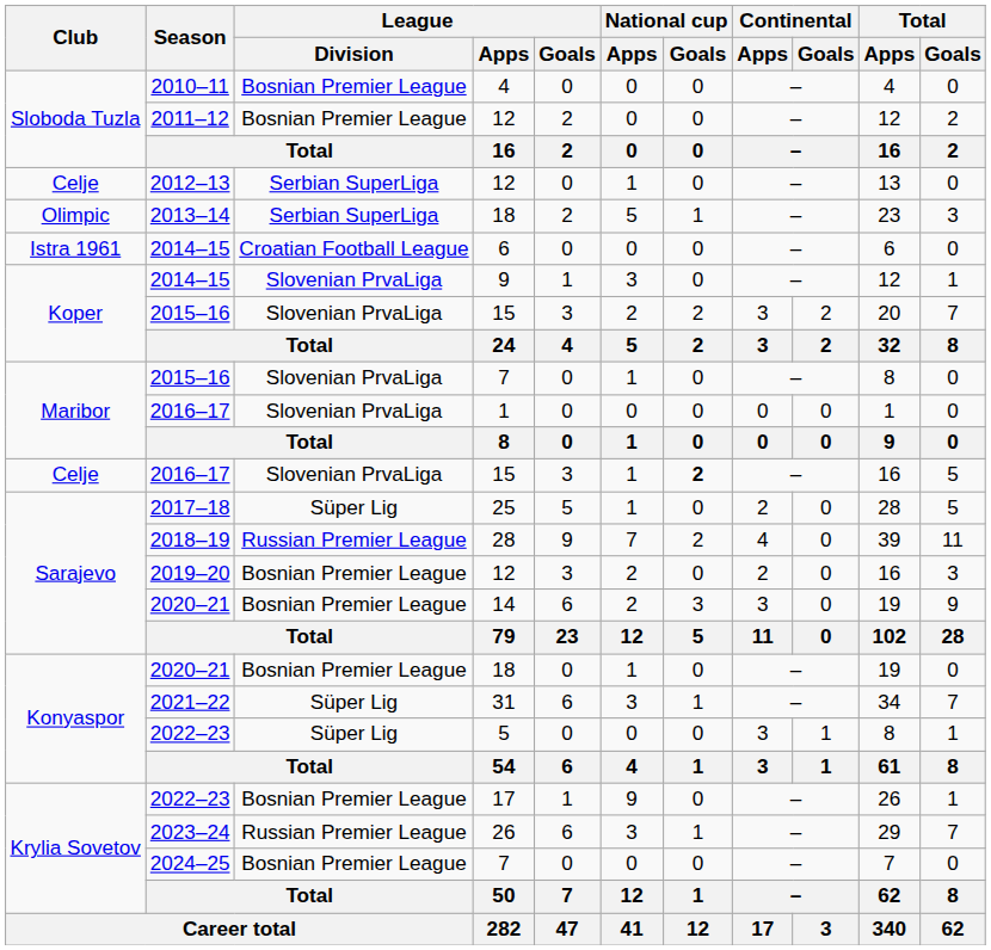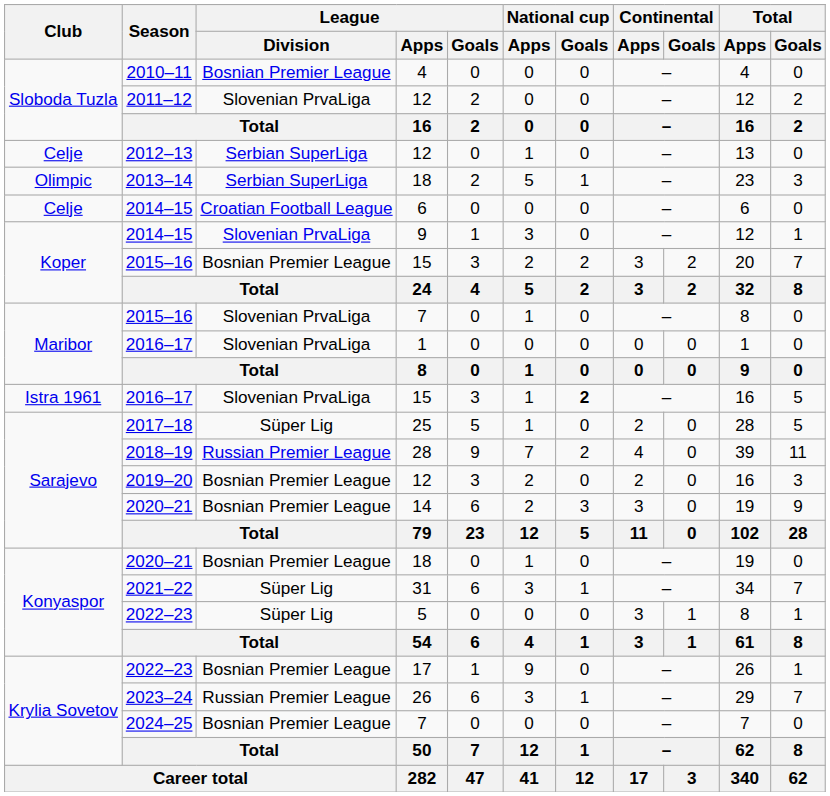 <table class="wikitable" style="text-align:center">
 <tr>
 <th rowspan=2>Club</th>
 <th rowspan=2>Season</th>
 <th colspan=3>League</th>
 <th colspan=2>National cup</th>
 <th colspan=2>Continental</th>
 <th colspan=2>Total</th>
 </tr>
 <tr>
 <th>Division</th>
 <th>Apps</th>
 <th>Goals</th>
 <th>Apps</th>
 <th>Goals</th>
 <th>Apps</th>
 <th>Goals</th>
 <th>Apps</th>
 <th>Goals</th>
 </tr>
 <tr>
 <td rowspan=3><a href='#'>Sloboda Tuzla</a></td>
 <td><a href='#'>2010–11</a></td>
 <td><a href='#'>Bosnian Premier League</a></td>
 <td>4</td>
 <td>0</td>
 <td>0</td>
 <td>0</td>
 <td colspan=2>–</td>
 <td>4</td>
 <td>0</td>
 </tr>
 <tr>
 <td><a href='#'>2011–12</a></td>
-<td>Bosnian Premier League</td>
+<td>Slovenian PrvaLiga</td>
 <td>12</td>
 <td>2</td>
 <td>0</td>
 <td>0</td>
 <td colspan=2>–</td>
 <td>12</td>
 <td>2</td>
 </tr>
 <tr>
 <th colspan=2>Total</th>
 <th>16</th>
 <th>2</th>
 <th>0</th>
 <th>0</th>
 <th colspan=2>–</th>
 <th>16</th>
 <th>2</th>
 </tr>
 <tr>
 <td><a href='#'>Celje</a></td>
 <td><a href='#'>2012–13</a></td>
 <td><a href='#'>Serbian SuperLiga</a></td>
 <td>12</td>
 <td>0</td>
 <td>1</td>
 <td>0</td>
 <td colspan=2>–</td>
 <td>13</td>
 <td>0</td>
 </tr>
 <tr>
 <td><a href='#'>Olimpic</a></td>
 <td><a href='#'>2013–14</a></td>
 <td><a href='#'>Serbian SuperLiga</a></td>
 <td>18</td>
 <td>2</td>
 <td>5</td>
 <td>1</td>
 <td colspan=2>–</td>
 <td>23</td>
 <td>3</td>
 </tr>
 <tr>
-<td><a href='#'>Istra 1961</a></td>
+<td><a href='#'>Celje</a></td>
 <td><a href='#'>2014–15</a></td>
 <td><a href='#'>Croatian Football League</a></td>
 <td>6</td>
 <td>0</td>
 <td>0</td>
 <td>0</td>
 <td colspan=2>–</td>
 <td>6</td>
 <td>0</td>
 </tr>
 <tr>
 <td rowspan=3><a href='#'>Koper</a></td>
 <td><a href='#'>2014–15</a></td>
 <td><a href='#'>Slovenian PrvaLiga</a></td>
 <td>9</td>
 <td>1</td>
 <td>3</td>
 <td>0</td>
 <td colspan=2>–</td>
 <td>12</td>
 <td>1</td>
 </tr>
 <tr>
 <td><a href='#'>2015–16</a></td>
-<td>Slovenian PrvaLiga</td>
+<td>Bosnian Premier League</td>
 <td>15</td>
 <td>3</td>
 <td>2</td>
 <td>2</td>
 <td>3</td>
 <td>2</td>
 <td>20</td>
 <td>7</td>
 </tr>
 <tr>
 <th colspan=2>Total</th>
 <th>24</th>
 <th>4</th>
 <th>5</th>
 <th>2</th>
 <th>3</th>
 <th>2</th>
 <th>32</th>
 <th>8</th>
 </tr>
 <tr>
 <td rowspan=3><a href='#'>Maribor</a></td>
 <td><a href='#'>2015–16</a></td>
 <td>Slovenian PrvaLiga</td>
 <td>7</td>
 <td>0</td>
 <td>1</td>
 <td>0</td>
 <td colspan=2>–</td>
 <td>8</td>
 <td>0</td>
 </tr>
 <tr>
 <td><a href='#'>2016–17</a></td>
 <td>Slovenian PrvaLiga</td>
 <td>1</td>
 <td>0</td>
 <td>0</td>
 <td>0</td>
 <td>0</td>
 <td>0</td>
 <td>1</td>
 <td>0</td>
 </tr>
 <tr>
 <th colspan=2>Total</th>
 <th>8</th>
 <th>0</th>
 <th>1</th>
 <th>0</th>
 <th>0</th>
 <th>0</th>
 <th>9</th>
 <th>0</th>
 </tr>
 <tr>
-<td><a href='#'>Celje</a></td>
+<td><a href='#'>Istra 1961</a></td>
 <td><a href='#'>2016–17</a></td>
 <td>Slovenian PrvaLiga</td>
 <td>15</td>
 <td>3</td>
 <td>1</td>
 <td><strong>2</strong></td>
 <td colspan=2>–</td>
 <td>16</td>
 <td>5</td>
 </tr>
 <tr>
 <td rowspan=5><a href='#'>Sarajevo</a></td>
 <td><a href='#'>2017–18</a></td>
 <td>Süper Lig</td>
 <td>25</td>
 <td>5</td>
 <td>1</td>
 <td>0</td>
 <td>2</td>
 <td>0</td>
 <td>28</td>
 <td>5</td>
 </tr>
 <tr>
 <td><a href='#'>2018–19</a></td>
 <td><a href='#'>Russian Premier League</a></td>
 <td>28</td>
 <td>9</td>
 <td>7</td>
 <td>2</td>
 <td>4</td>
 <td>0</td>
 <td>39</td>
 <td>11</td>
 </tr>
 <tr>
 <td><a href='#'>2019–20</a></td>
 <td>Bosnian Premier League</td>
 <td>12</td>
 <td>3</td>
 <td>2</td>
 <td>0</td>
 <td>2</td>
 <td>0</td>
 <td>16</td>
 <td>3</td>
 </tr>
 <tr>
 <td><a href='#'>2020–21</a></td>
 <td>Bosnian Premier League</td>
 <td>14</td>
 <td>6</td>
 <td>2</td>
 <td>3</td>
 <td>3</td>
 <td>0</td>
 <td>19</td>
 <td>9</td>
 </tr>
 <tr>
 <th colspan=2>Total</th>
 <th>79</th>
 <th>23</th>
 <th>12</th>
 <th>5</th>
 <th>11</th>
 <th>0</th>
 <th>102</th>
 <th>28</th>
 </tr>
 <tr>
 <td rowspan=4><a href='#'>Konyaspor</a></td>
 <td><a href='#'>2020–21</a></td>
 <td>Bosnian Premier League</td>
 <td>18</td>
 <td>0</td>
 <td>1</td>
 <td>0</td>
 <td colspan=2>–</td>
 <td>19</td>
 <td>0</td>
 </tr>
 <tr>
 <td><a href='#'>2021–22</a></td>
 <td>Süper Lig</td>
 <td>31</td>
 <td>6</td>
 <td>3</td>
 <td>1</td>
 <td colspan=2>–</td>
 <td>34</td>
 <td>7</td>
 </tr>
 <tr>
 <td><a href='#'>2022–23</a></td>
 <td>Süper Lig</td>
 <td>5</td>
 <td>0</td>
 <td>0</td>
 <td>0</td>
 <td>3</td>
 <td>1</td>
 <td>8</td>
 <td>1</td>
 </tr>
 <tr>
 <th colspan=2>Total</th>
 <th>54</th>
 <th>6</th>
 <th>4</th>
 <th>1</th>
 <th>3</th>
 <th>1</th>
 <th>61</th>
 <th>8</th>
 </tr>
 <tr>
 <td rowspan=4><a href='#'>Krylia Sovetov</a></td>
 <td><a href='#'>2022–23</a></td>
 <td>Bosnian Premier League</td>
 <td>17</td>
 <td>1</td>
 <td>9</td>
 <td>0</td>
 <td colspan=2>–</td>
 <td>26</td>
 <td>1</td>
 </tr>
 <tr>
 <td><a href='#'>2023–24</a></td>
 <td>Russian Premier League</td>
 <td>26</td>
 <td>6</td>
 <td>3</td>
 <td>1</td>
 <td colspan=2>–</td>
 <td>29</td>
 <td>7</td>
 </tr>
 <tr>
 <td><a href='#'>2024–25</a></td>
 <td>Bosnian Premier League</td>
 <td>7</td>
 <td>0</td>
 <td>0</td>
 <td>0</td>
 <td colspan=2>–</td>
 <td>7</td>
 <td>0</td>
 </tr>
 <tr>
 <th colspan=2>Total</th>
 <th>50</th>
 <th>7</th>
 <th>12</th>
 <th>1</th>
 <th colspan=2>–</th>
 <th>62</th>
 <th>8</th>
 </tr>
 <tr>
 <th colspan=3>Career total</th>
 <th>282</th>
 <th>47</th>
 <th>41</th>
 <th>12</th>
 <th>17</th>
 <th>3</th>
 <th>340</th>
 <th>62</th>
 </tr>
 </table>
